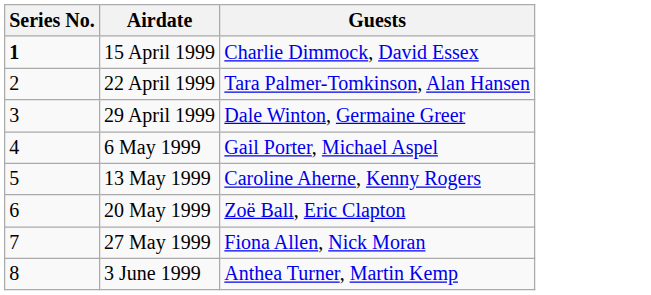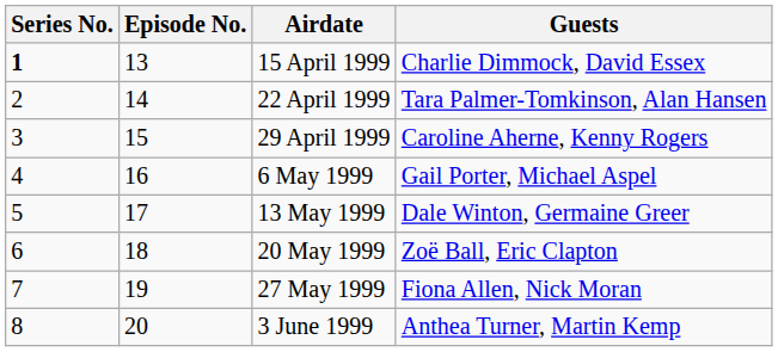 <table class="wikitable">
 <tr>
 <th>Series No.</th>
+<th>Episode No.</th>
 <th>Airdate</th>
 <th>Guests</th>
 </tr>
 <tr>
 <td><strong>1</strong></td>
+<td>13</td>
 <td>15 April 1999</td>
 <td><a href='#'>Charlie Dimmock</a>, <a href='#'>David Essex</a></td>
 </tr>
 <tr>
 <td>2</td>
+<td>14</td>
 <td>22 April 1999</td>
 <td><a href='#'>Tara Palmer-Tomkinson</a>, <a href='#'>Alan Hansen</a></td>
 </tr>
 <tr>
 <td>3</td>
+<td>15</td>
 <td>29 April 1999</td>
-<td><a href='#'>Dale Winton</a>, <a href='#'>Germaine Greer</a></td>
+<td><a href='#'>Caroline Aherne</a>, <a href='#'>Kenny Rogers</a></td>
 </tr>
 <tr>
 <td>4</td>
+<td>16</td>
 <td>6 May 1999</td>
 <td><a href='#'>Gail Porter</a>, <a href='#'>Michael Aspel</a></td>
 </tr>
 <tr>
 <td>5</td>
+<td>17</td>
 <td>13 May 1999</td>
-<td><a href='#'>Caroline Aherne</a>, <a href='#'>Kenny Rogers</a></td>
+<td><a href='#'>Dale Winton</a>, <a href='#'>Germaine Greer</a></td>
 </tr>
 <tr>
 <td>6</td>
+<td>18</td>
 <td>20 May 1999</td>
 <td><a href='#'>Zoë Ball</a>, <a href='#'>Eric Clapton</a></td>
 </tr>
 <tr>
 <td>7</td>
+<td>19</td>
 <td>27 May 1999</td>
 <td><a href='#'>Fiona Allen</a>, <a href='#'>Nick Moran</a></td>
 </tr>
 <tr>
 <td>8</td>
+<td>20</td>
 <td>3 June 1999</td>
 <td><a href='#'>Anthea Turner</a>, <a href='#'>Martin Kemp</a></td>
 </tr>
 </table>
